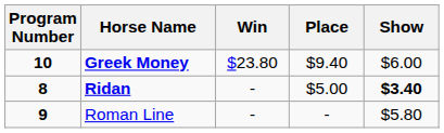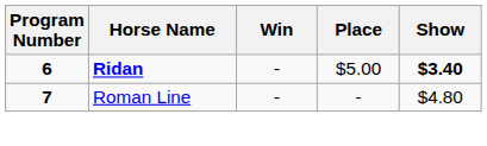 <table class="wikitable sortable" style="font-size:90%">
 <tr>
 <th width="58px">Program <br> Number</th>
 <th width="110px">Horse Name <br></th>
 <th width="58px">Win <br></th>
 <th width="58px">Place <br></th>
 <th width="58px">Show <br></th>
 </tr>
 <tr>
-<td align=center><strong>10</strong></td>
-<td><strong><a href='#'>Greek Money</a></strong></td>
-<td align=center><a href='#'>$</a>23.80</td>
-<td align=center>$9.40</td>
-<td align=center>$6.00</td>
-</tr>
-<tr>
-<td align=center><strong>8</strong></td>
+<td align=center><strong>6</strong></td>
 <td><strong><a href='#'>Ridan</a></strong></td>
 <td align=center>-</td>
 <td align=center>$5.00</td>
 <td align=center><strong>$3.40</strong></td>
 </tr>
 <tr>
-<td align=center><strong>9</strong></td>
+<td align=center><strong>7</strong></td>
 <td><a href='#'>Roman Line</a></td>
 <td align=center>-</td>
 <td align=center>-</td>
-<td align=center>$5.80</td>
+<td align=center>$4.80</td>
 </tr>
 </table>
